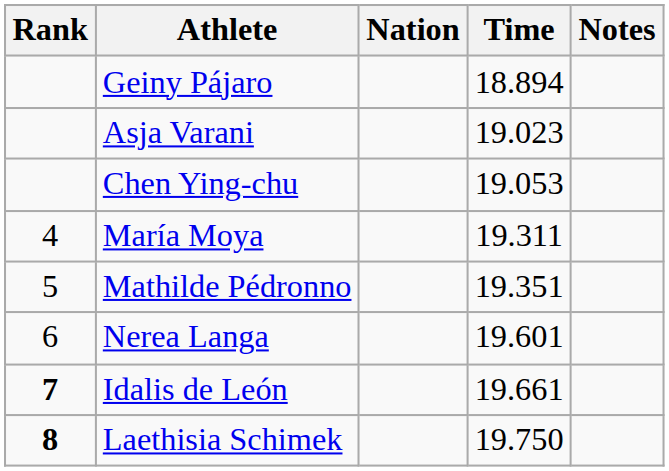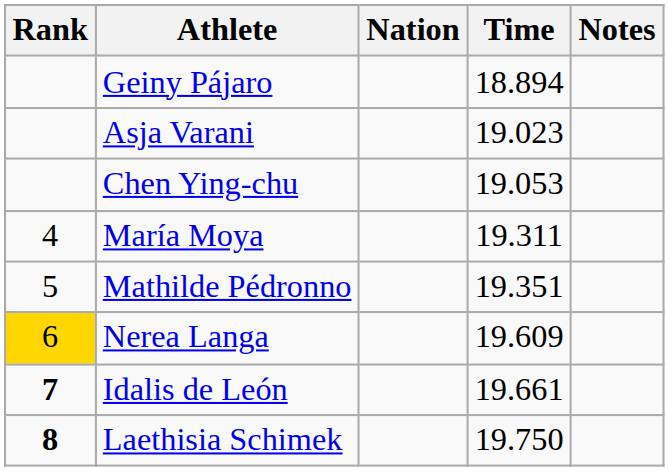 <table class="wikitable sortable" style="text-align:center">
 <tr>
 <th>Rank</th>
 <th>Athlete</th>
 <th>Nation</th>
 <th>Time</th>
 <th>Notes</th>
 </tr>
 <tr>
 <td></td>
 <td align=left><a href='#'>Geiny Pájaro</a></td>
 <td align=left></td>
 <td>18.894</td>
 <td></td>
 </tr>
 <tr>
 <td></td>
 <td align=left><a href='#'>Asja Varani</a></td>
 <td align=left></td>
 <td>19.023</td>
 <td></td>
 </tr>
 <tr>
 <td></td>
 <td align=left><a href='#'>Chen Ying-chu</a></td>
 <td align=left></td>
 <td>19.053</td>
 <td></td>
 </tr>
 <tr>
 <td>4</td>
 <td align=left><a href='#'>María Moya</a></td>
 <td align=left></td>
 <td>19.311</td>
 <td></td>
 </tr>
 <tr>
 <td>5</td>
 <td align=left><a href='#'>Mathilde Pédronno</a></td>
 <td align=left></td>
 <td>19.351</td>
 <td></td>
 </tr>
 <tr>
-<td>6</td>
+<td style="background: gold;">6</td>
 <td align=left><a href='#'>Nerea Langa</a></td>
 <td align=left></td>
-<td>19.601</td>
+<td>19.609</td>
 <td></td>
 </tr>
 <tr>
 <td><strong>7</strong></td>
 <td align=left><a href='#'>Idalis de León</a></td>
 <td align=left></td>
 <td>19.661</td>
 <td></td>
 </tr>
 <tr>
 <td><strong>8</strong></td>
 <td align=left><a href='#'>Laethisia Schimek</a></td>
 <td align=left></td>
 <td>19.750</td>
 <td></td>
 </tr>
 </table>
